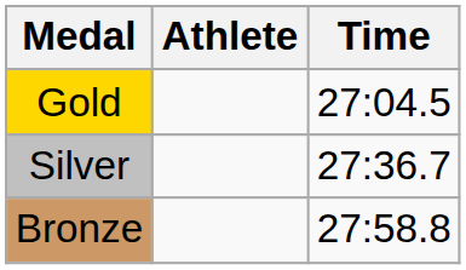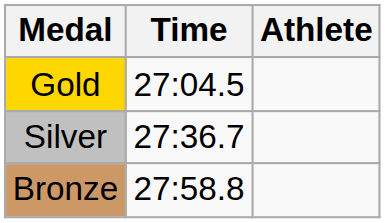 <table class="wikitable">
 <tr>
 <th>Medal</th>
+<th>Time</th>
 <th>Athlete</th>
-<th>Time</th>
 </tr>
 <tr>
 <td style="text-align:center;background-color:gold;">Gold</td>
+<td>27:04.5</td>
 <td></td>
-<td>27:04.5</td>
 </tr>
 <tr>
 <td style="text-align:center;background-color:silver;">Silver</td>
+<td>27:36.7</td>
 <td></td>
-<td>27:36.7</td>
 </tr>
 <tr>
 <td style="text-align:center;background-color:#CC9966;">Bronze</td>
+<td>27:58.8</td>
 <td></td>
-<td>27:58.8</td>
 </tr>
 </table>
